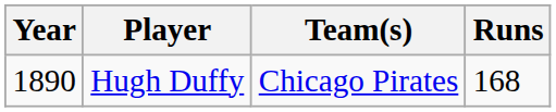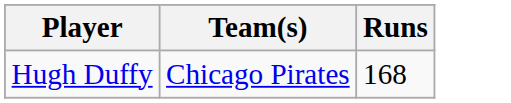 <table class="wikitable sortable">
 <tr>
-<th>Year</th>
 <th>Player</th>
 <th>Team(s)</th>
 <th>Runs</th>
 </tr>
 <tr>
-<td>1890</td>
 <td><a href='#'>Hugh Duffy</a></td>
 <td><a href='#'>Chicago Pirates</a></td>
 <td>168</td>
 </tr>
 </table>
